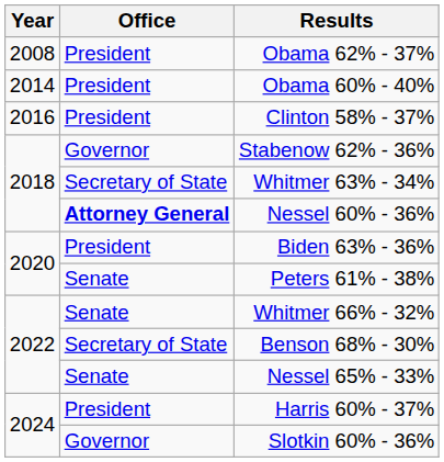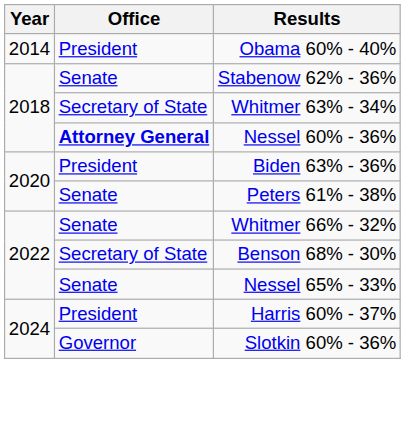 <table class=wikitable>
 <tr>
 <th>Year</th>
 <th>Office</th>
 <th>Results</th>
 </tr>
 <tr>
-<td>2008</td>
-<td><a href='#'>President</a></td>
-<td align="right" ><a href='#'>Obama</a> 62% - 37%</td>
-</tr>
-<tr>
 <td>2014</td>
 <td><a href='#'>President</a></td>
 <td align="right" ><a href='#'>Obama</a> 60% - 40%</td>
 </tr>
 <tr>
-<td>2016</td>
-<td><a href='#'>President</a></td>
-<td align="right" ><a href='#'>Clinton</a> 58% - 37%</td>
-</tr>
-<tr>
 <td rowspan=3>2018</td>
-<td><a href='#'>Governor</a></td>
+<td><a href='#'>Senate</a></td>
 <td align="right" ><a href='#'>Stabenow</a> 62% - 36%</td>
 </tr>
 <tr>
 <td><a href='#'>Secretary of State</a></td>
 <td align="right" ><a href='#'>Whitmer</a> 63% - 34%</td>
 </tr>
 <tr>
 <td><strong><a href='#'>Attorney General</a></strong></td>
 <td align="right" ><a href='#'>Nessel</a> 60% - 36%</td>
 </tr>
 <tr>
 <td rowspan=2>2020</td>
 <td><a href='#'>President</a></td>
 <td align="right" ><a href='#'>Biden</a> 63% - 36%</td>
 </tr>
 <tr>
 <td><a href='#'>Senate</a></td>
 <td align="right" ><a href='#'>Peters</a> 61% - 38%</td>
 </tr>
 <tr>
 <td rowspan=3>2022</td>
 <td><a href='#'>Senate</a></td>
 <td align="right" ><a href='#'>Whitmer</a> 66% - 32%</td>
 </tr>
 <tr>
 <td><a href='#'>Secretary of State</a></td>
 <td align="right" ><a href='#'>Benson</a> 68% - 30%</td>
 </tr>
 <tr>
 <td><a href='#'>Senate</a></td>
 <td align="right" ><a href='#'>Nessel</a> 65% - 33%</td>
 </tr>
 <tr>
 <td rowspan=2>2024</td>
 <td><a href='#'>President</a></td>
 <td align="right" ><a href='#'>Harris</a> 60% - 37%</td>
 </tr>
 <tr>
 <td><a href='#'>Governor</a></td>
 <td align="right" ><a href='#'>Slotkin</a> 60% - 36%</td>
 </tr>
 </table>
